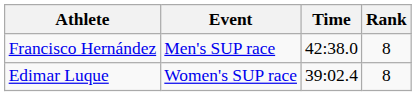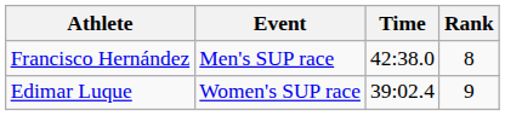 <table class=wikitable style=font-size:90%;text-align:center>
 <tr>
 <th>Athlete</th>
 <th>Event</th>
 <th>Time</th>
 <th>Rank</th>
 </tr>
 <tr>
 <td align=left><a href='#'>Francisco Hernández</a></td>
 <td align=left><a href='#'>Men's SUP race</a></td>
 <td>42:38.0</td>
 <td>8</td>
 </tr>
 <tr>
 <td align=left><a href='#'>Edimar Luque</a></td>
 <td align=left><a href='#'>Women's SUP race</a></td>
 <td>39:02.4</td>
-<td>8</td>
+<td>9</td>
 </tr>
 </table>
